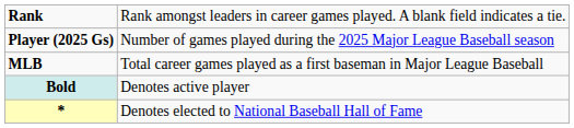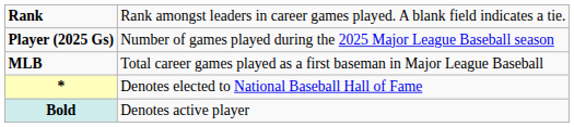 <table class="wikitable" style="font-size:100%;">
 <tr>
 <td><strong>Rank</strong></td>
 <td>Rank amongst leaders in career games played. A blank field indicates a tie.</td>
 </tr>
 <tr>
 <td><strong>Player (2025 Gs)</strong></td>
 <td>Number of games played during the <a href='#'>2025 Major League Baseball season</a></td>
 </tr>
 <tr>
 <td><strong>MLB</strong></td>
 <td>Total career games played as a first baseman in Major League Baseball</td>
 </tr>
 <tr>
+<th scope="row" style="background-color:#ffffbb">*</th>
+<td>Denotes elected to <a href='#'>National Baseball Hall of Fame</a> <br></td>
+</tr>
+<tr>
 <th scope="row" style="background:#cfecec;"><strong>Bold</strong></th>
 <td>Denotes active player<br></td>
 </tr>
-<tr>
-<th scope="row" style="background-color:#ffffbb">*</th>
-<td>Denotes elected to <a href='#'>National Baseball Hall of Fame</a> <br></td>
-</tr>
 </table>
